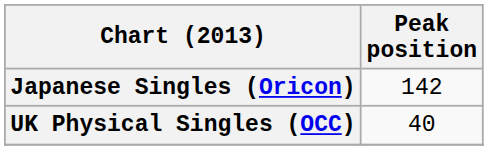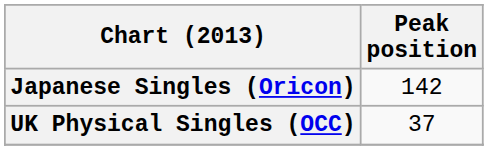 <table class="wikitable sortable plainrowheaders">
 <tr>
 <th>Chart (2013)</th>
 <th>Peak<br>position</th>
 </tr>
 <tr>
 <th scope="row">Japanese Singles (<a href='#'>Oricon</a>)</th>
 <td style="text-align:center;">142</td>
 </tr>
 <tr>
 <th scope="row">UK Physical Singles (<a href='#'>OCC</a>)</th>
-<td style="text-align:center;">40</td>
+<td style="text-align:center;">37</td>
 </tr>
 <tr>
 </tr>
 <tr>
 </tr>
 <tr>
 </tr>
 </table>
